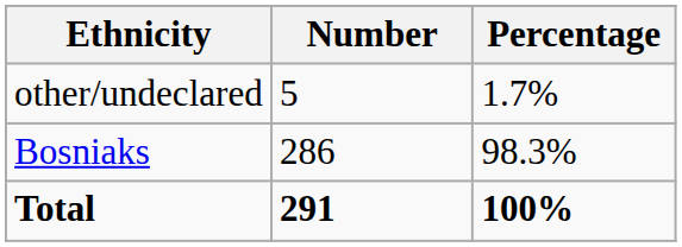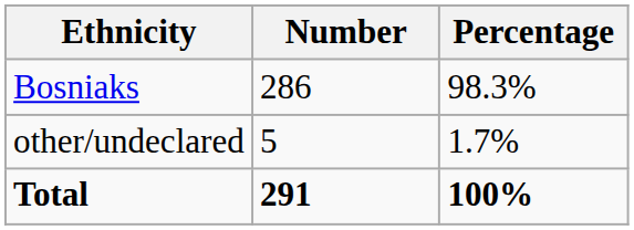 <table class="wikitable">
 <tr>
 <th width="100px">Ethnicity</th>
 <th width="80px">Number</th>
 <th width="80px">Percentage</th>
 </tr>
 <tr>
+<td><a href='#'>Bosniaks</a></td>
+<td>286</td>
+<td>98.3%</td>
+</tr>
+<tr>
 <td>other/undeclared</td>
 <td>5</td>
 <td>1.7%</td>
-</tr>
-<tr>
-<td><a href='#'>Bosniaks</a></td>
-<td>286</td>
-<td>98.3%</td>
 </tr>
 <tr>
 <td><strong>Total</strong></td>
 <td><strong>291</strong></td>
 <td><strong>100%</strong></td>
 </tr>
 </table>
